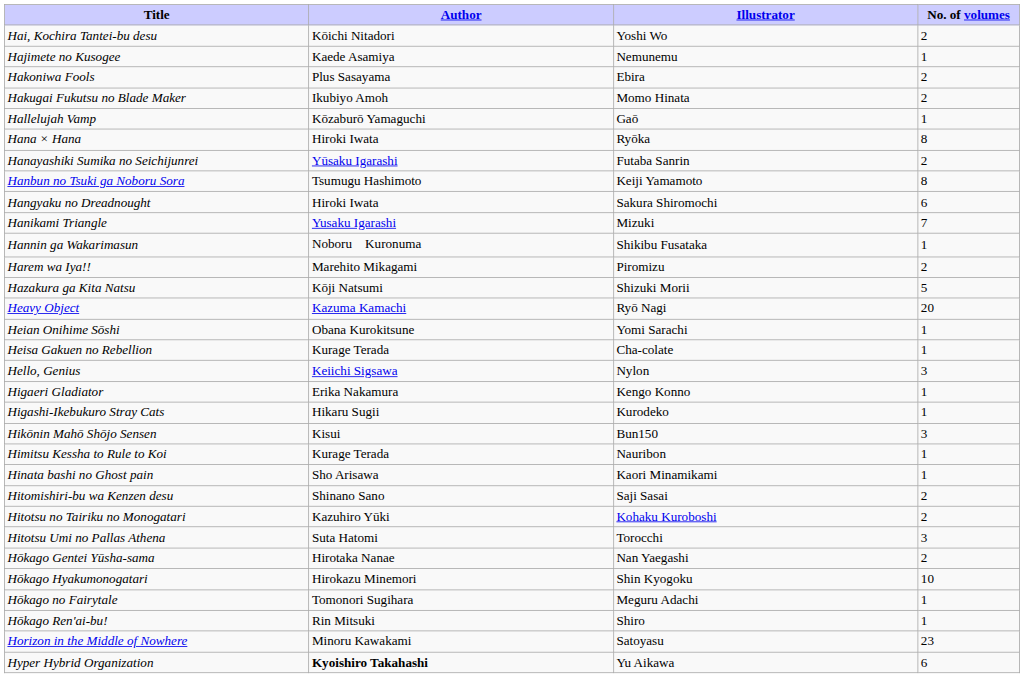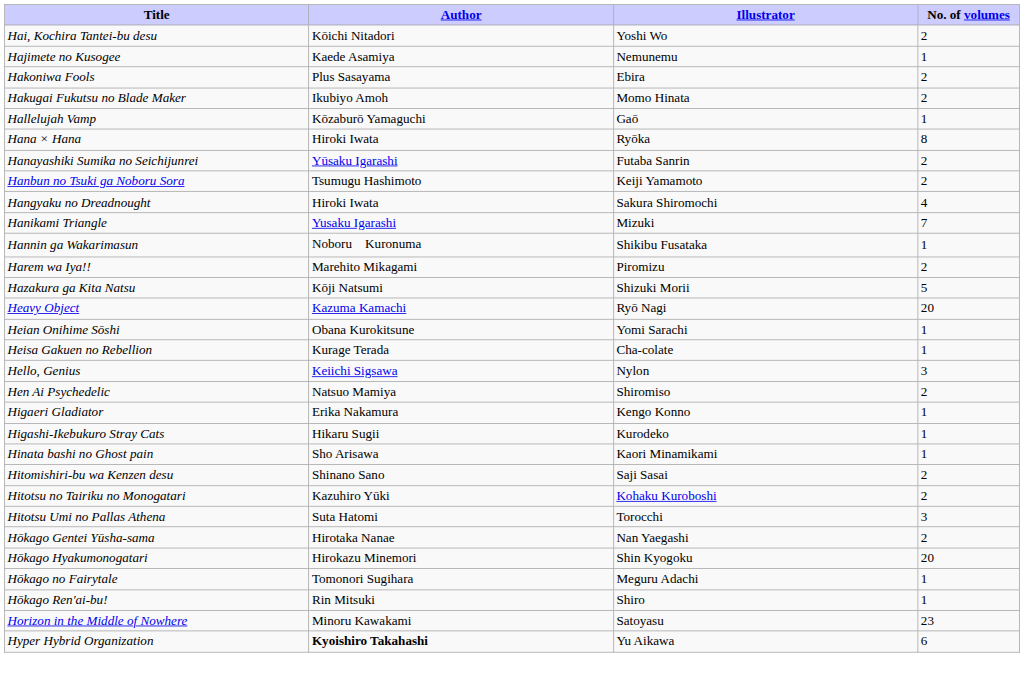 <table class="wikitable" style="width: 98%;">
 <tr>
 <th width=30% style="background:#ccf;">Title</th>
 <th width=30% style="background:#ccf;"><a href='#'>Author</a></th>
 <th width=30% style="background:#ccf;"><a href='#'>Illustrator</a></th>
 <th width=10% style="background:#ccf;">No. of <a href='#'>volumes</a></th>
 </tr>
 <tr>
 <td><em>Hai, Kochira Tantei-bu desu</em></td>
 <td>Kōichi Nitadori</td>
 <td>Yoshi Wo</td>
 <td>2</td>
 </tr>
 <tr>
 <td><em>Hajimete no Kusogee</em></td>
 <td>Kaede Asamiya</td>
 <td>Nemunemu</td>
 <td>1</td>
 </tr>
 <tr>
 <td><em>Hakoniwa Fools</em></td>
 <td>Plus Sasayama</td>
 <td>Ebira</td>
 <td>2</td>
 </tr>
 <tr>
 <td><em>Hakugai Fukutsu no Blade Maker</em></td>
 <td>Ikubiyo Amoh</td>
 <td>Momo Hinata</td>
 <td>2</td>
 </tr>
 <tr>
 <td><em>Hallelujah Vamp</em></td>
 <td>Kōzaburō Yamaguchi</td>
 <td>Gaō</td>
 <td>1</td>
 </tr>
 <tr>
 <td><em>Hana × Hana</em></td>
 <td>Hiroki Iwata</td>
 <td>Ryōka</td>
 <td>8</td>
 </tr>
 <tr>
 <td><em>Hanayashiki Sumika no Seichijunrei</em></td>
 <td><a href='#'>Yūsaku Igarashi</a></td>
 <td>Futaba Sanrin</td>
 <td>2</td>
 </tr>
 <tr>
 <td><em><a href='#'>Hanbun no Tsuki ga Noboru Sora</a></em></td>
 <td>Tsumugu Hashimoto</td>
 <td>Keiji Yamamoto</td>
-<td>8</td>
+<td>2</td>
 </tr>
 <tr>
 <td><em>Hangyaku no Dreadnought</em></td>
 <td>Hiroki Iwata</td>
 <td>Sakura Shiromochi</td>
-<td>6</td>
+<td>4</td>
 </tr>
 <tr>
 <td><em>Hanikami Triangle</em></td>
 <td><a href='#'>Yusaku Igarashi</a></td>
 <td>Mizuki</td>
 <td>7</td>
 </tr>
 <tr>
 <td><em>Hannin ga Wakarimasun</em></td>
 <td>Noboru　Kuronuma</td>
 <td>Shikibu Fusataka</td>
 <td>1</td>
 </tr>
 <tr>
 <td><em>Harem wa Iya!!</em></td>
 <td>Marehito Mikagami</td>
 <td>Piromizu</td>
 <td>2</td>
 </tr>
 <tr>
 <td><em>Hazakura ga Kita Natsu</em></td>
 <td>Kōji Natsumi</td>
 <td>Shizuki Morii</td>
 <td>5</td>
 </tr>
 <tr>
 <td><em><a href='#'>Heavy Object</a></em></td>
 <td><a href='#'>Kazuma Kamachi</a></td>
 <td>Ryō Nagi</td>
 <td>20</td>
 </tr>
 <tr>
 <td><em>Heian Onihime Sōshi</em></td>
 <td>Obana Kurokitsune</td>
 <td>Yomi Sarachi</td>
 <td>1</td>
 </tr>
 <tr>
 <td><em>Heisa Gakuen no Rebellion</em></td>
 <td>Kurage Terada</td>
 <td>Cha-colate</td>
 <td>1</td>
 </tr>
 <tr>
 <td><em>Hello, Genius</em></td>
 <td><a href='#'>Keiichi Sigsawa</a></td>
 <td>Nylon</td>
 <td>3</td>
 </tr>
 <tr>
+<td><em>Hen Ai Psychedelic</em></td>
+<td>Natsuo Mamiya</td>
+<td>Shiromiso</td>
+<td>2</td>
+</tr>
+<tr>
 <td><em>Higaeri Gladiator</em></td>
 <td>Erika Nakamura</td>
 <td>Kengo Konno</td>
 <td>1</td>
 </tr>
 <tr>
 <td><em>Higashi-Ikebukuro Stray Cats</em></td>
 <td>Hikaru Sugii</td>
 <td>Kurodeko</td>
-<td>1</td>
-</tr>
-<tr>
-<td><em>Hikōnin Mahō Shōjo Sensen</em></td>
-<td>Kisui</td>
-<td>Bun150</td>
-<td>3</td>
-</tr>
-<tr>
-<td><em>Himitsu Kessha to Rule to Koi</em></td>
-<td>Kurage Terada</td>
-<td>Nauribon</td>
 <td>1</td>
 </tr>
 <tr>
 <td><em>Hinata bashi no Ghost pain</em></td>
 <td>Sho Arisawa</td>
 <td>Kaori Minamikami</td>
 <td>1</td>
 </tr>
 <tr>
 <td><em>Hitomishiri-bu wa Kenzen desu</em></td>
 <td>Shinano Sano</td>
 <td>Saji Sasai</td>
 <td>2</td>
 </tr>
 <tr>
 <td><em>Hitotsu no Tairiku no Monogatari</em></td>
 <td>Kazuhiro Yūki</td>
 <td><a href='#'>Kohaku Kuroboshi</a></td>
 <td>2</td>
 </tr>
 <tr>
 <td><em>Hitotsu Umi no Pallas Athena</em></td>
 <td>Suta Hatomi</td>
 <td>Torocchi</td>
 <td>3</td>
 </tr>
 <tr>
 <td><em>Hōkago Gentei Yūsha-sama</em></td>
 <td>Hirotaka Nanae</td>
 <td>Nan Yaegashi</td>
 <td>2</td>
 </tr>
 <tr>
 <td><em>Hōkago Hyakumonogatari</em></td>
 <td>Hirokazu Minemori</td>
 <td>Shin Kyogoku</td>
-<td>10</td>
+<td>20</td>
 </tr>
 <tr>
 <td><em>Hōkago no Fairytale</em></td>
 <td>Tomonori Sugihara</td>
 <td>Meguru Adachi</td>
 <td>1</td>
 </tr>
 <tr>
 <td><em>Hōkago Ren'ai-bu!</em></td>
 <td>Rin Mitsuki</td>
 <td>Shiro</td>
 <td>1</td>
 </tr>
 <tr>
 <td><em><a href='#'>Horizon in the Middle of Nowhere</a></em></td>
 <td>Minoru Kawakami</td>
 <td>Satoyasu</td>
 <td>23</td>
 </tr>
 <tr>
 <td><em>Hyper Hybrid Organization</em></td>
 <td><strong>Kyoishiro Takahashi</strong></td>
 <td>Yu Aikawa</td>
 <td>6</td>
 </tr>
 </table>
